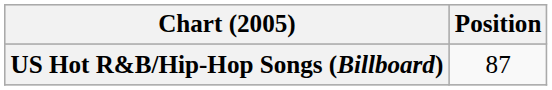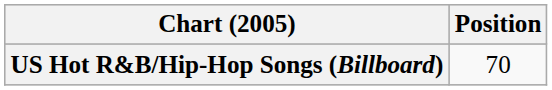 <table class="wikitable plainrowheaders" style="text-align:center">
 <tr>
 <th scope="col">Chart (2005)</th>
 <th scope="col">Position</th>
 </tr>
 <tr>
 <th scope="row">US Hot R&B/Hip-Hop Songs (<em>Billboard</em>)</th>
-<td>87</td>
+<td>70</td>
 </tr>
 </table>
